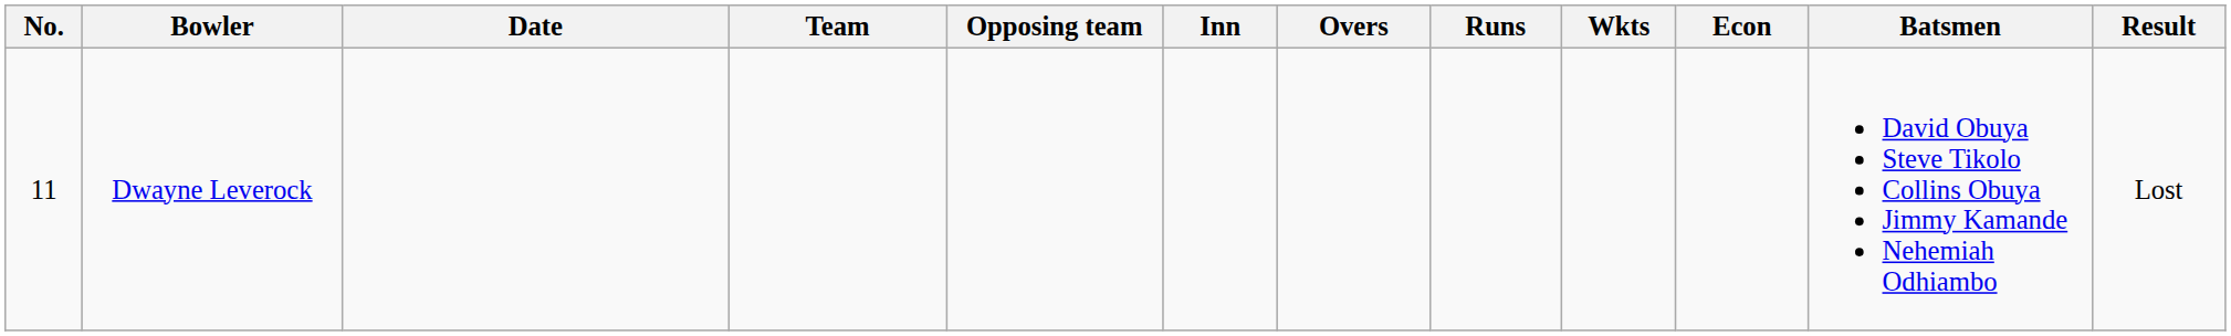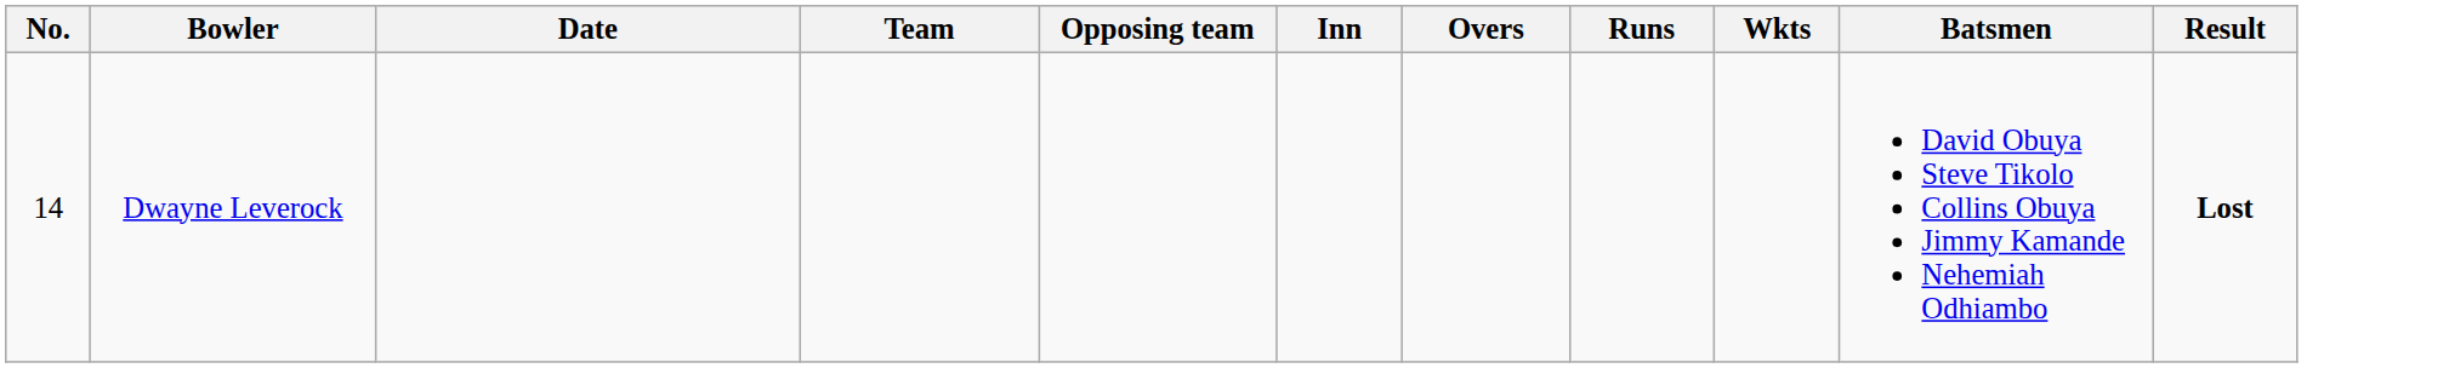 <table class="wikitable sortable" style="font-size: 100%">
 <tr align=center>
 <th scope="col" width="38">No.</th>
 <th scope="col" width="145">Bowler</th>
 <th scope="col" width="220">Date</th>
 <th scope="col" width="120">Team</th>
 <th scope="col" width="120">Opposing team</th>
 <th scope="col" width="60">Inn</th>
 <th scope="col" width="82">Overs</th>
 <th scope="col" width="70">Runs</th>
 <th scope="col" width="60">Wkts</th>
-<th scope="col" width="70">Econ</th>
 <th scope="col" width="160" class="unsortable">Batsmen</th>
 <th scope="col" width="70">Result</th>
 </tr>
 <tr align=center>
-<td scope="row">11</td>
+<td scope="row">14</td>
 <td><a href='#'>Dwayne Leverock</a></td>
 <td></td>
 <td></td>
 <td></td>
 <td></td>
 <td></td>
 <td></td>
 <td></td>
-<td></td>
 <td align=left><br><ul><li><a href='#'>David Obuya</a></li><li><a href='#'>Steve Tikolo</a></li><li><a href='#'>Collins Obuya</a></li><li><a href='#'>Jimmy Kamande</a></li><li><a href='#'>Nehemiah Odhiambo</a></li></ul></td>
-<td>Lost </td>
+<td><strong>Lost </strong></td>
 </tr>
 </table>
